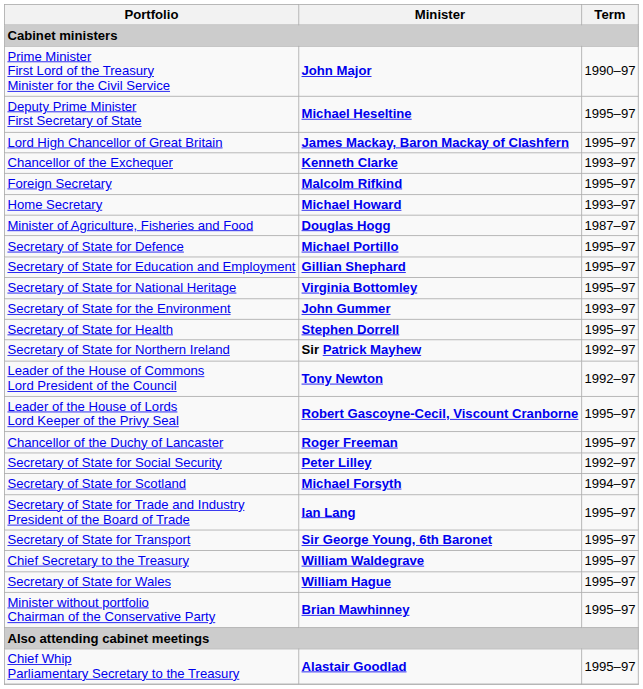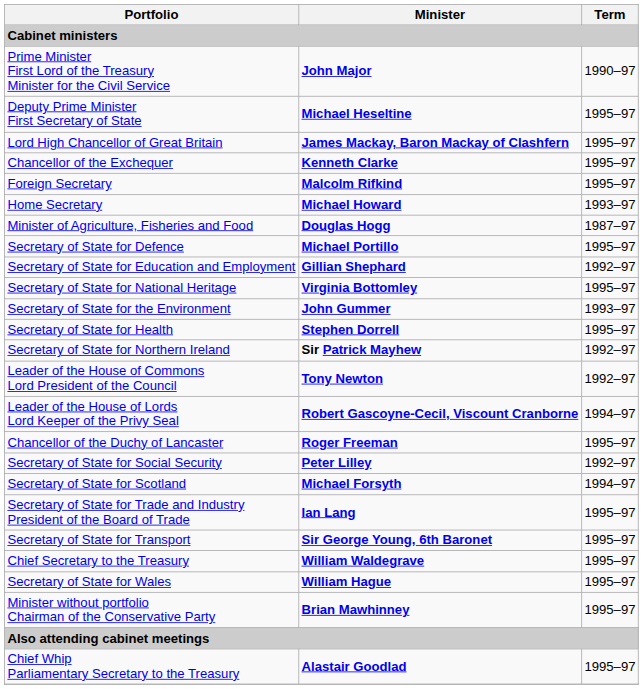 <table class="wikitable">
 <tr>
 <th>Portfolio</th>
 <th>Minister</th>
 <th>Term</th>
 </tr>
 <tr>
 <td style="background:#cccccc;" colspan="4"><strong>Cabinet ministers</strong></td>
 </tr>
 <tr>
 <td><a href='#'>Prime Minister</a><br><a href='#'>First Lord of the Treasury</a><br><a href='#'>Minister for the Civil Service</a></td>
 <td><strong><a href='#'>John Major</a></strong></td>
 <td>1990–97</td>
 </tr>
 <tr>
 <td><a href='#'>Deputy Prime Minister</a><br><a href='#'>First Secretary of State</a></td>
 <td><strong><a href='#'>Michael Heseltine</a></strong></td>
 <td>1995–97</td>
 </tr>
 <tr>
 <td><a href='#'>Lord High Chancellor of Great Britain</a></td>
 <td><strong><a href='#'>James Mackay, Baron Mackay of Clashfern</a></strong></td>
 <td>1995–97</td>
 </tr>
 <tr>
 <td><a href='#'>Chancellor of the Exchequer</a></td>
 <td><strong><a href='#'>Kenneth Clarke</a></strong></td>
-<td>1993–97</td>
+<td>1995–97</td>
 </tr>
 <tr>
 <td><a href='#'>Foreign Secretary</a></td>
 <td><strong><a href='#'>Malcolm Rifkind</a></strong></td>
 <td>1995–97</td>
 </tr>
 <tr>
 <td><a href='#'>Home Secretary</a></td>
 <td><strong><a href='#'>Michael Howard</a></strong></td>
 <td>1993–97</td>
 </tr>
 <tr>
 <td><a href='#'>Minister of Agriculture, Fisheries and Food</a></td>
 <td><strong><a href='#'>Douglas Hogg</a></strong></td>
 <td>1987–97</td>
 </tr>
 <tr>
 <td><a href='#'>Secretary of State for Defence</a></td>
 <td><strong><a href='#'>Michael Portillo</a></strong></td>
 <td>1995–97</td>
 </tr>
 <tr>
 <td><a href='#'>Secretary of State for Education and Employment</a></td>
 <td><strong><a href='#'>Gillian Shephard</a></strong></td>
-<td>1995–97</td>
+<td>1992–97</td>
 </tr>
 <tr>
 <td><a href='#'>Secretary of State for National Heritage</a></td>
 <td><strong><a href='#'>Virginia Bottomley</a></strong></td>
 <td>1995–97</td>
 </tr>
 <tr>
 <td><a href='#'>Secretary of State for the Environment</a></td>
 <td><strong><a href='#'>John Gummer</a></strong></td>
 <td>1993–97</td>
 </tr>
 <tr>
 <td><a href='#'>Secretary of State for Health</a></td>
 <td><strong><a href='#'>Stephen Dorrell</a></strong></td>
 <td>1995–97</td>
 </tr>
 <tr>
 <td><a href='#'>Secretary of State for Northern Ireland</a></td>
 <td><strong>Sir <a href='#'>Patrick Mayhew</a></strong></td>
 <td>1992–97</td>
 </tr>
 <tr>
 <td><a href='#'>Leader of the House of Commons</a><br><a href='#'>Lord President of the Council</a></td>
 <td><strong><a href='#'>Tony Newton</a></strong></td>
 <td>1992–97</td>
 </tr>
 <tr>
 <td><a href='#'>Leader of the House of Lords</a><br><a href='#'>Lord Keeper of the Privy Seal</a></td>
 <td><strong><a href='#'>Robert Gascoyne-Cecil, Viscount Cranborne</a></strong></td>
-<td>1995–97</td>
+<td>1994–97</td>
 </tr>
 <tr>
 <td><a href='#'>Chancellor of the Duchy of Lancaster</a></td>
 <td><strong><a href='#'>Roger Freeman</a></strong></td>
 <td>1995–97</td>
 </tr>
 <tr>
 <td><a href='#'>Secretary of State for Social Security</a></td>
 <td><strong><a href='#'>Peter Lilley</a></strong></td>
 <td>1992–97</td>
 </tr>
 <tr>
 <td><a href='#'>Secretary of State for Scotland</a></td>
 <td><strong><a href='#'>Michael Forsyth</a></strong></td>
 <td>1994–97</td>
 </tr>
 <tr>
 <td><a href='#'>Secretary of State for Trade and Industry</a><br><a href='#'>President of the Board of Trade</a></td>
 <td><strong><a href='#'>Ian Lang</a></strong></td>
 <td>1995–97</td>
 </tr>
 <tr>
 <td><a href='#'>Secretary of State for Transport</a></td>
 <td><strong><a href='#'>Sir George Young, 6th Baronet</a></strong></td>
 <td>1995–97</td>
 </tr>
 <tr>
 <td><a href='#'>Chief Secretary to the Treasury</a></td>
 <td><strong><a href='#'>William Waldegrave</a></strong></td>
 <td>1995–97</td>
 </tr>
 <tr>
 <td><a href='#'>Secretary of State for Wales</a></td>
 <td><strong><a href='#'>William Hague</a></strong></td>
 <td>1995–97</td>
 </tr>
 <tr>
 <td><a href='#'>Minister without portfolio</a><br><a href='#'>Chairman of the Conservative Party</a></td>
 <td><strong><a href='#'>Brian Mawhinney</a></strong></td>
 <td>1995–97</td>
 </tr>
 <tr>
 <td style="background:#cccccc;" colspan="4"><strong>Also attending cabinet meetings</strong></td>
 </tr>
 <tr>
 <td><a href='#'>Chief Whip</a><br><a href='#'>Parliamentary Secretary to the Treasury</a></td>
 <td><strong><a href='#'>Alastair Goodlad</a></strong></td>
 <td>1995–97</td>
 </tr>
 <tr>
 </tr>
 </table>
